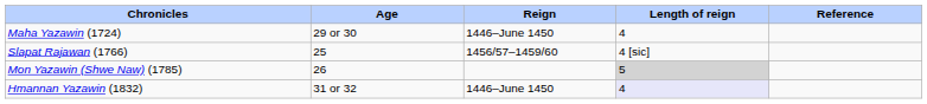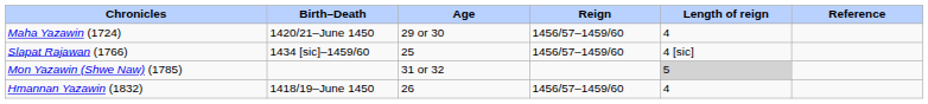 <table class="wikitable">
 <tr>
 <th style="background-color:#B9D1FF" width=20%>Chronicles</th>
+<th style="background-color:#B9D1FF" width=10%>Birth–Death</th>
 <th style="background-color:#B9D1FF" width=10%>Age</th>
 <th style="background-color:#B9D1FF" width=10%>Reign</th>
 <th style="background-color:#B9D1FF" width=10%>Length of reign</th>
 <th style="background-color:#B9D1FF" width=10%>Reference</th>
 </tr>
 <tr>
 <td><em><a href='#'>Maha Yazawin</a></em> (1724)</td>
+<td>1420/21–June 1450</td>
 <td>29 or 30</td>
-<td>1446–June 1450</td>
+<td>1456/57–1459/60</td>
 <td>4</td>
 <td></td>
 </tr>
 <tr>
 <td><em><a href='#'>Slapat Rajawan</a></em> (1766)</td>
+<td> 1434 [sic]–1459/60</td>
 <td>25</td>
 <td>1456/57–1459/60</td>
 <td>4 [sic]</td>
 <td></td>
 </tr>
 <tr>
 <td><em><a href='#'>Mon Yazawin (Shwe Naw)</a></em> (1785)</td>
-<td>26</td>
+<td></td>
+<td>31 or 32</td>
 <td></td>
 <td style="background: lightgrey;">5</td>
 <td></td>
 </tr>
 <tr>
 <td><em><a href='#'>Hmannan Yazawin</a></em> (1832)</td>
-<td>31 or 32</td>
-<td>1446–June 1450</td>
-<td style="background: lavender;">4</td>
+<td>1418/19–June 1450</td>
+<td>26</td>
+<td>1456/57–1459/60</td>
+<td>4</td>
 <td></td>
 </tr>
 </table>
